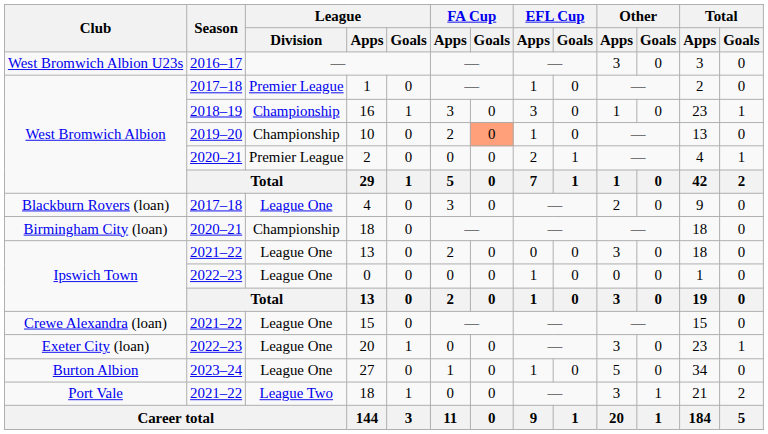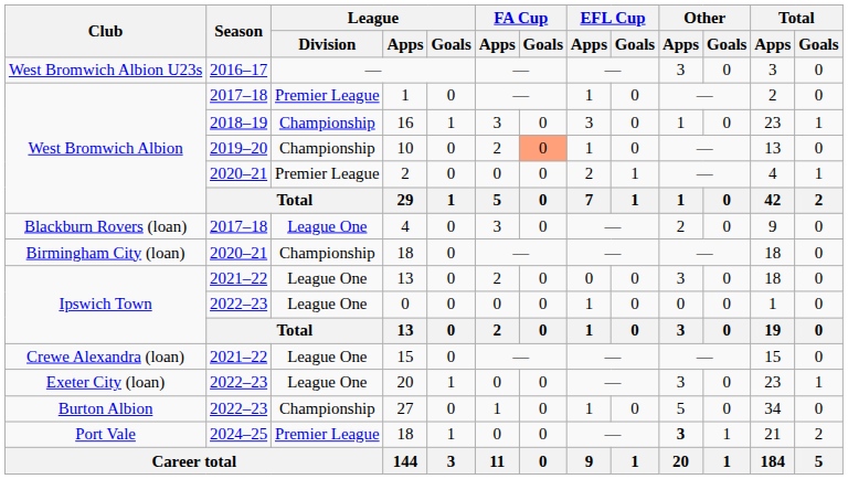 <table class="wikitable" style="text-align:center">
 <tr>
 <th rowspan="2">Club</th>
 <th rowspan="2">Season</th>
 <th colspan="3">League</th>
 <th colspan="2"><a href='#'>FA Cup</a></th>
 <th colspan="2"><a href='#'>EFL Cup</a></th>
 <th colspan="2">Other</th>
 <th colspan="2">Total</th>
 </tr>
 <tr>
 <th>Division</th>
 <th>Apps</th>
 <th>Goals</th>
 <th>Apps</th>
 <th>Goals</th>
 <th>Apps</th>
 <th>Goals</th>
 <th>Apps</th>
 <th>Goals</th>
 <th>Apps</th>
 <th>Goals</th>
 </tr>
 <tr>
 <td><a href='#'>West Bromwich Albion U23s</a></td>
 <td><a href='#'>2016–17</a></td>
 <td colspan=3>—</td>
 <td colspan="2">—</td>
 <td colspan="2">—</td>
 <td>3</td>
 <td>0</td>
 <td>3</td>
 <td>0</td>
 </tr>
 <tr>
 <td rowspan=5><a href='#'>West Bromwich Albion</a></td>
 <td><a href='#'>2017–18</a></td>
 <td><a href='#'>Premier League</a></td>
 <td>1</td>
 <td>0</td>
 <td colspan="2">—</td>
 <td>1</td>
 <td>0</td>
 <td colspan="2">—</td>
 <td>2</td>
 <td>0</td>
 </tr>
 <tr>
 <td><a href='#'>2018–19</a></td>
 <td><a href='#'>Championship</a></td>
 <td>16</td>
 <td>1</td>
 <td>3</td>
 <td>0</td>
 <td>3</td>
 <td>0</td>
 <td>1</td>
 <td>0</td>
 <td>23</td>
 <td>1</td>
 </tr>
 <tr>
 <td><a href='#'>2019–20</a></td>
 <td>Championship</td>
 <td>10</td>
 <td>0</td>
 <td>2</td>
 <td style="background: lightsalmon;">0</td>
 <td>1</td>
 <td>0</td>
 <td colspan=2>—</td>
 <td>13</td>
 <td>0</td>
 </tr>
 <tr>
 <td><a href='#'>2020–21</a></td>
 <td>Premier League</td>
 <td>2</td>
 <td>0</td>
 <td>0</td>
 <td>0</td>
 <td>2</td>
 <td>1</td>
 <td colspan=2>—</td>
 <td>4</td>
 <td>1</td>
 </tr>
 <tr>
 <th colspan=2>Total</th>
 <th>29</th>
 <th>1</th>
 <th>5</th>
 <th>0</th>
 <th>7</th>
 <th>1</th>
 <th>1</th>
 <th>0</th>
 <th>42</th>
 <th>2</th>
 </tr>
 <tr>
 <td><a href='#'>Blackburn Rovers</a> (loan)</td>
 <td><a href='#'>2017–18</a></td>
 <td><a href='#'>League One</a></td>
 <td>4</td>
 <td>0</td>
 <td>3</td>
 <td>0</td>
 <td colspan="2">—</td>
 <td>2</td>
 <td>0</td>
 <td>9</td>
 <td>0</td>
 </tr>
 <tr>
 <td><a href='#'>Birmingham City</a> (loan)</td>
 <td><a href='#'>2020–21</a></td>
 <td>Championship</td>
 <td>18</td>
 <td>0</td>
 <td colspan="2">—</td>
 <td colspan="2">—</td>
 <td colspan="2">—</td>
 <td>18</td>
 <td>0</td>
 </tr>
 <tr>
 <td rowspan=3><a href='#'>Ipswich Town</a></td>
 <td><a href='#'>2021–22</a></td>
 <td>League One</td>
 <td>13</td>
 <td>0</td>
 <td>2</td>
 <td>0</td>
 <td>0</td>
 <td>0</td>
 <td>3</td>
 <td>0</td>
 <td>18</td>
 <td>0</td>
 </tr>
 <tr>
 <td><a href='#'>2022–23</a></td>
 <td>League One</td>
 <td>0</td>
 <td>0</td>
 <td>0</td>
 <td>0</td>
 <td>1</td>
 <td>0</td>
 <td>0</td>
 <td>0</td>
 <td>1</td>
 <td>0</td>
 </tr>
 <tr>
 <th colspan=2>Total</th>
 <th>13</th>
 <th>0</th>
 <th>2</th>
 <th>0</th>
 <th>1</th>
 <th>0</th>
 <th>3</th>
 <th>0</th>
 <th>19</th>
 <th>0</th>
 </tr>
 <tr>
 <td><a href='#'>Crewe Alexandra</a> (loan)</td>
 <td><a href='#'>2021–22</a></td>
 <td>League One</td>
 <td>15</td>
 <td>0</td>
 <td colspan="2">—</td>
 <td colspan="2">—</td>
 <td colspan="2">—</td>
 <td>15</td>
 <td>0</td>
 </tr>
 <tr>
 <td><a href='#'>Exeter City</a> (loan)</td>
 <td><a href='#'>2022–23</a></td>
 <td>League One</td>
 <td>20</td>
 <td>1</td>
 <td>0</td>
 <td>0</td>
 <td colspan="2">—</td>
 <td>3</td>
 <td>0</td>
 <td>23</td>
 <td>1</td>
 </tr>
 <tr>
 <td><a href='#'>Burton Albion</a></td>
-<td><a href='#'>2023–24</a></td>
-<td>League One</td>
+<td><a href='#'>2022–23</a></td>
+<td>Championship</td>
 <td>27</td>
 <td>0</td>
 <td>1</td>
 <td>0</td>
 <td>1</td>
 <td>0</td>
 <td>5</td>
 <td>0</td>
 <td>34</td>
 <td>0</td>
 </tr>
 <tr>
 <td><a href='#'>Port Vale</a></td>
-<td><a href='#'>2021–22</a></td>
-<td><a href='#'>League Two</a></td>
+<td><a href='#'>2024–25</a></td>
+<td><a href='#'>Premier League</a></td>
 <td>18</td>
 <td>1</td>
 <td>0</td>
 <td>0</td>
 <td colspan="2">—</td>
-<td>3</td>
+<td><strong>3</strong></td>
 <td>1</td>
 <td>21</td>
 <td>2</td>
 </tr>
 <tr>
 <th colspan="3">Career total</th>
 <th>144</th>
 <th>3</th>
 <th>11</th>
 <th>0</th>
 <th>9</th>
 <th>1</th>
 <th>20</th>
 <th>1</th>
 <th>184</th>
 <th>5</th>
 </tr>
 </table>
